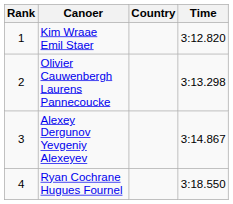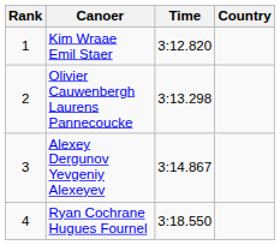 <table class="wikitable" width=50% style="text-align:center;">
 <tr>
 <th>Rank</th>
 <th>Canoer</th>
+<th>Time</th>
 <th>Country</th>
-<th>Time</th>
 </tr>
 <tr>
 <td>1</td>
 <td align="left"><a href='#'>Kim Wraae</a><br><a href='#'>Emil Staer</a></td>
+<td>3:12.820</td>
 <td align="left"></td>
-<td>3:12.820</td>
 </tr>
 <tr>
 <td>2</td>
 <td align="left"><a href='#'>Olivier Cauwenbergh</a><br><a href='#'>Laurens Pannecoucke</a></td>
+<td>3:13.298</td>
 <td align="left"></td>
-<td>3:13.298</td>
 </tr>
 <tr>
 <td>3</td>
 <td align="left"><a href='#'>Alexey Dergunov</a><br><a href='#'>Yevgeniy Alexeyev</a></td>
+<td>3:14.867</td>
 <td align="left"></td>
-<td>3:14.867</td>
 </tr>
 <tr>
 <td>4</td>
 <td align="left"><a href='#'>Ryan Cochrane</a><br><a href='#'>Hugues Fournel</a></td>
+<td>3:18.550</td>
 <td align="left"></td>
-<td>3:18.550</td>
 </tr>
 </table>
